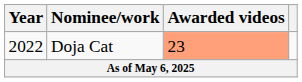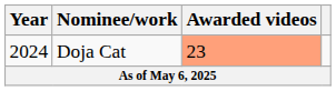 <table class="wikitable">
 <tr>
 <th>Year</th>
 <th>Nominee/work</th>
 <th>Awarded videos</th>
 <th></th>
 </tr>
 <tr>
-<td>2022</td>
+<td>2024</td>
 <td>Doja Cat</td>
 <td style="background: lightsalmon;">23</td>
 <td style="text-align:center;"></td>
 </tr>
 <tr>
 <th colspan="4" style="text-align:center; font-size:8pt;">As of May 6, 2025</th>
 </tr>
 </table>
